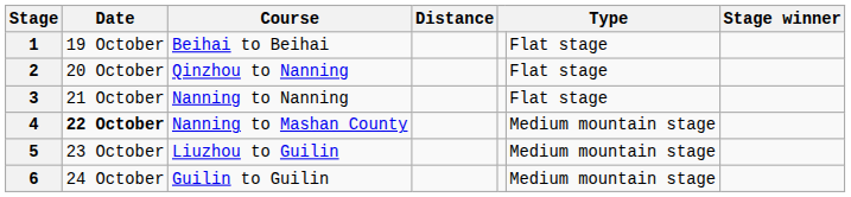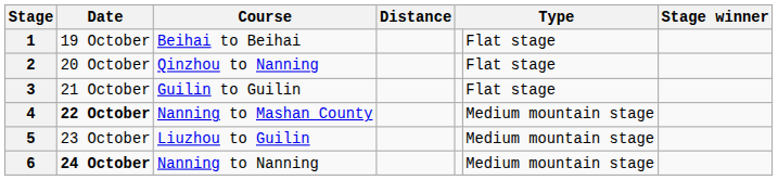 <table class="wikitable">
 <tr>
 <th scope="col">Stage</th>
 <th scope="col">Date</th>
 <th scope="col">Course</th>
 <th scope="col">Distance</th>
 <th scope="col" colspan="2">Type</th>
 <th scope="col">Stage winner</th>
 </tr>
 <tr>
 <th scope="row" style="text-align:center;">1</th>
 <td style="text-align:center;">19 October</td>
 <td><a href='#'>Beihai</a> to Beihai</td>
 <td style="text-align:center;"></td>
 <td></td>
 <td>Flat stage</td>
 <td></td>
 </tr>
 <tr>
 <th scope="row" style="text-align:center;">2</th>
 <td style="text-align:center;">20 October</td>
 <td><a href='#'>Qinzhou</a> to <a href='#'>Nanning</a></td>
 <td style="text-align:center;"></td>
 <td></td>
 <td>Flat stage</td>
 <td></td>
 </tr>
 <tr>
 <th scope="row" style="text-align:center;">3</th>
 <td style="text-align:center;">21 October</td>
-<td><a href='#'>Nanning</a> to Nanning</td>
+<td><a href='#'>Guilin</a> to Guilin</td>
 <td style="text-align:center;"></td>
 <td></td>
 <td>Flat stage</td>
 <td></td>
 </tr>
 <tr>
 <th scope="row" style="text-align:center;">4</th>
 <td style="text-align:center;"><strong>22 October</strong></td>
 <td><a href='#'>Nanning</a> to <a href='#'>Mashan County</a></td>
 <td style="text-align:center;"></td>
 <td></td>
 <td>Medium mountain stage</td>
 <td></td>
 </tr>
 <tr>
 <th scope="row" style="text-align:center;">5</th>
 <td style="text-align:center;">23 October</td>
 <td><a href='#'>Liuzhou</a> to <a href='#'>Guilin</a></td>
 <td style="text-align:center;"></td>
 <td></td>
 <td>Medium mountain stage</td>
 <td></td>
 </tr>
 <tr>
 <th scope="row" style="text-align:center;">6</th>
-<td style="text-align:center;">24 October</td>
-<td><a href='#'>Guilin</a> to Guilin</td>
+<td style="text-align:center;"><strong>24 October</strong></td>
+<td><a href='#'>Nanning</a> to Nanning</td>
 <td style="text-align:center;"></td>
 <td></td>
 <td>Medium mountain stage</td>
 <td></td>
 </tr>
 </table>
